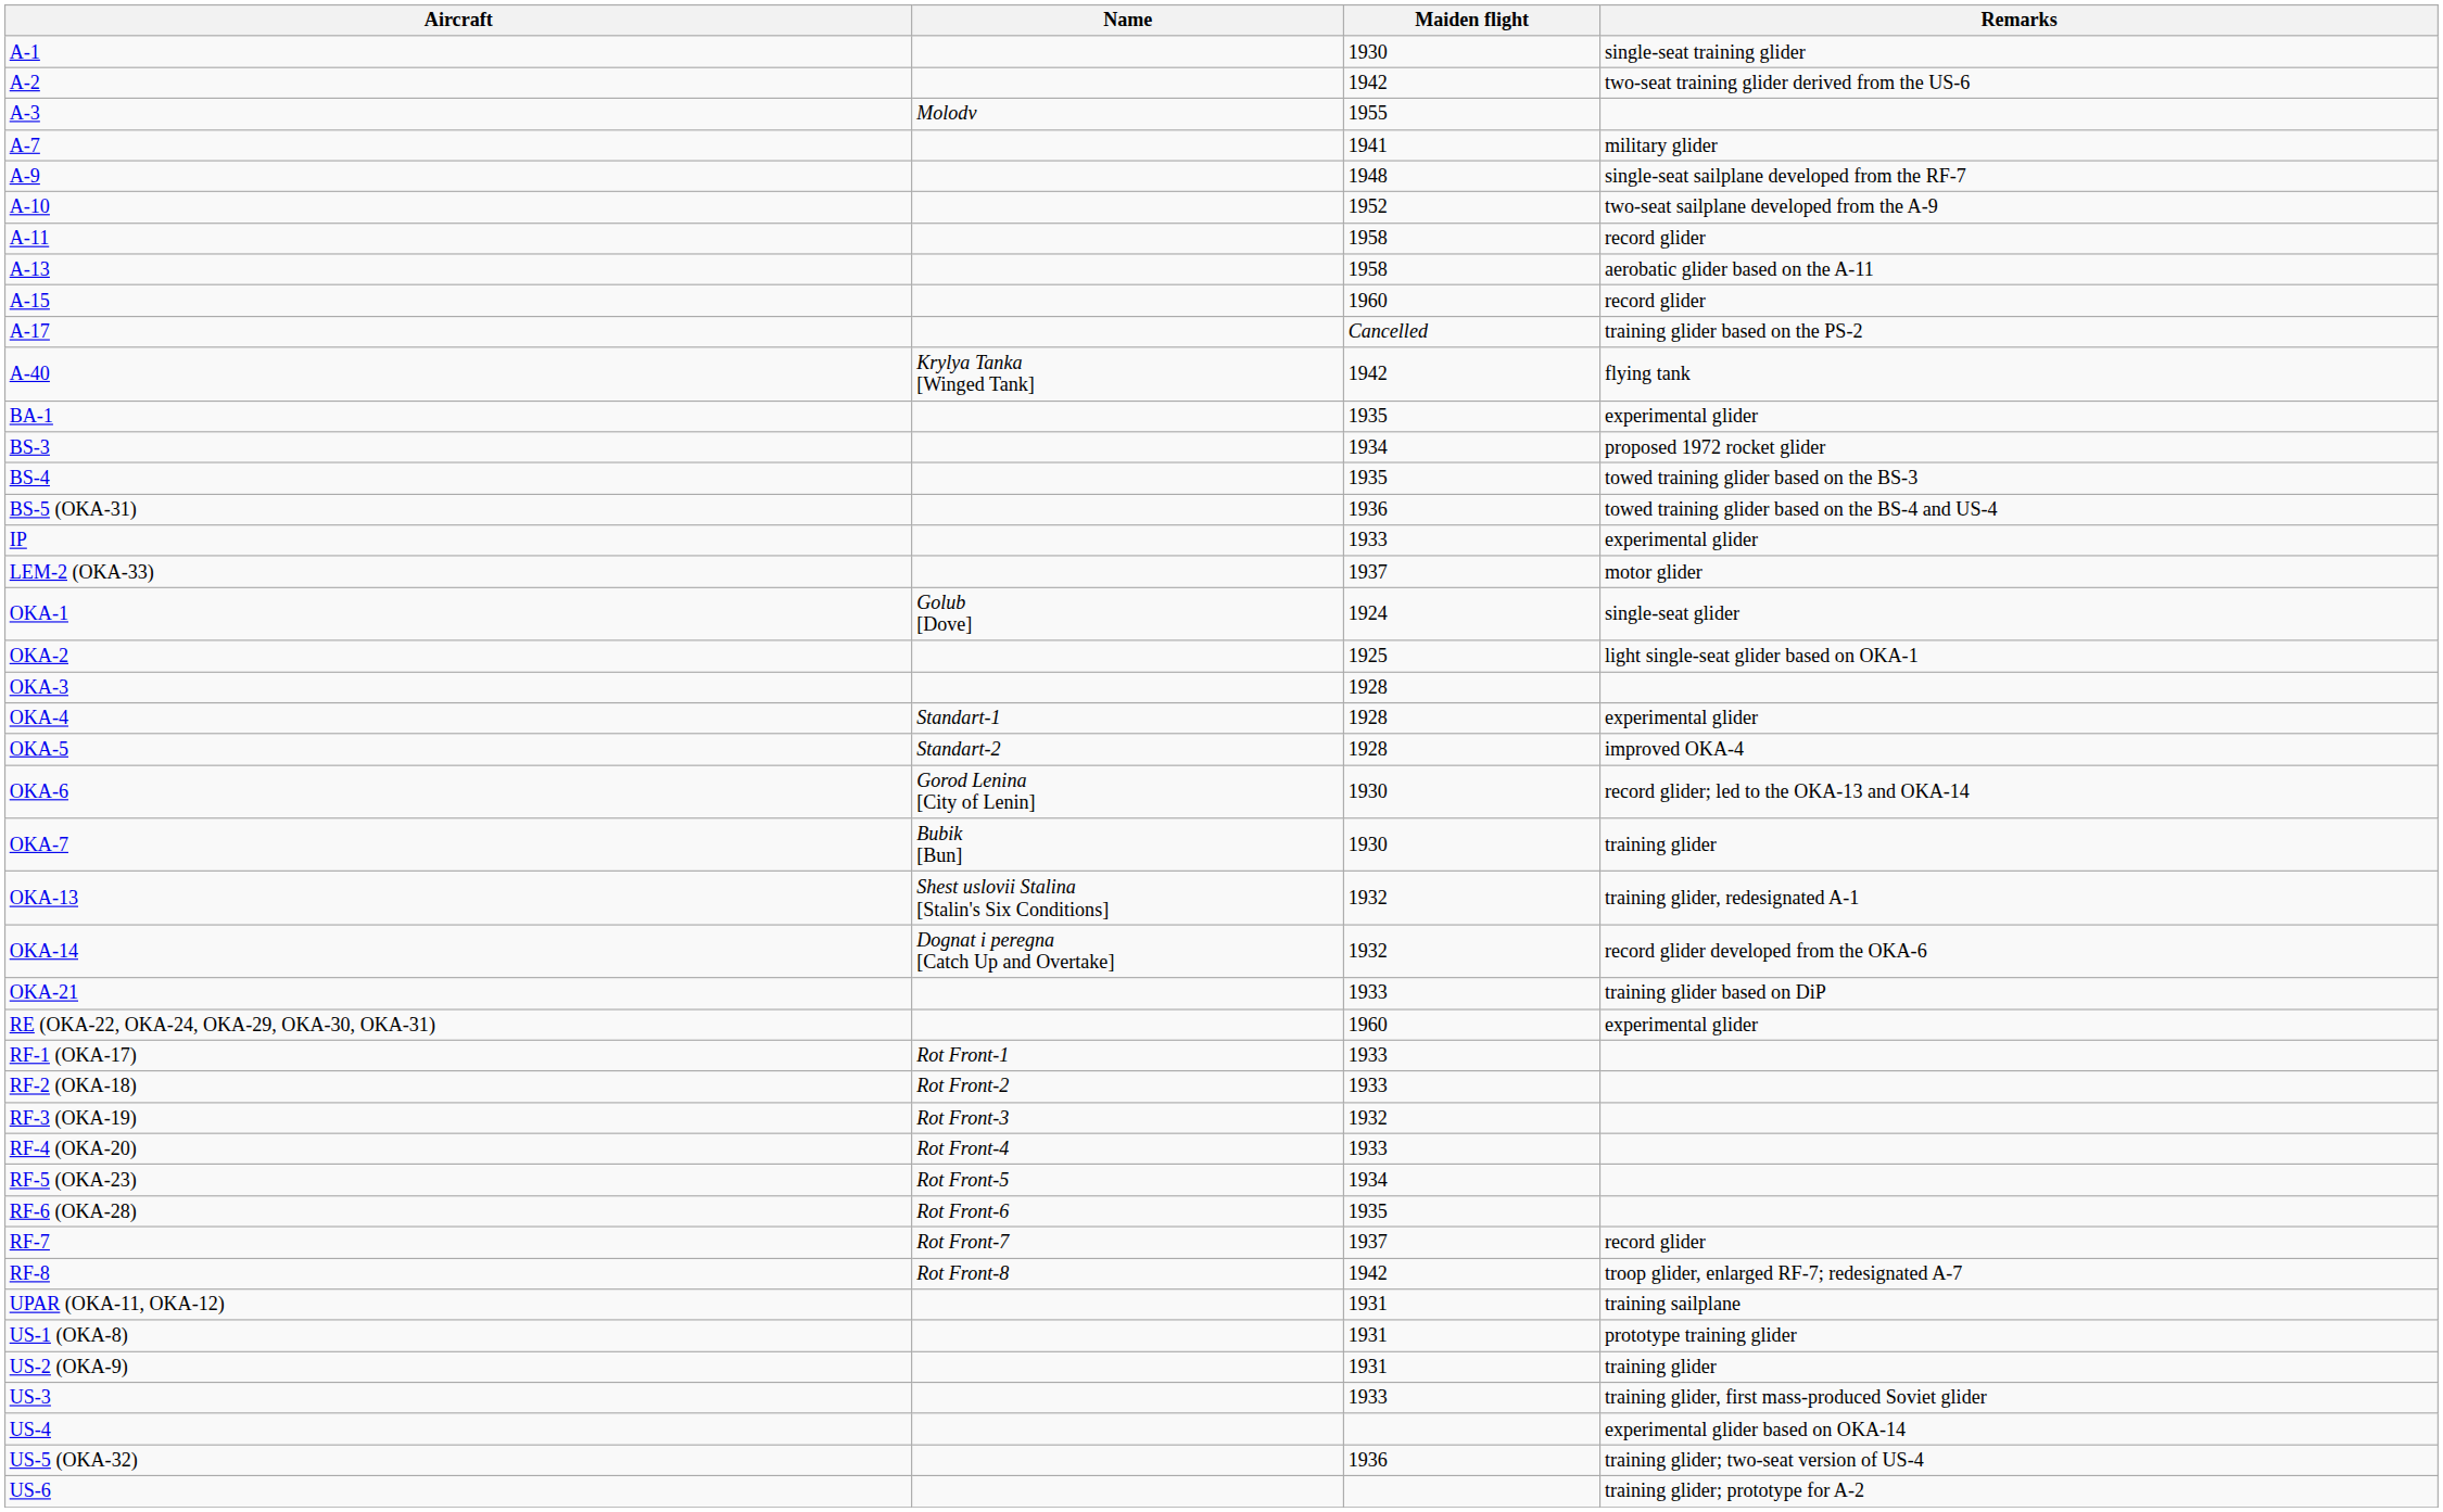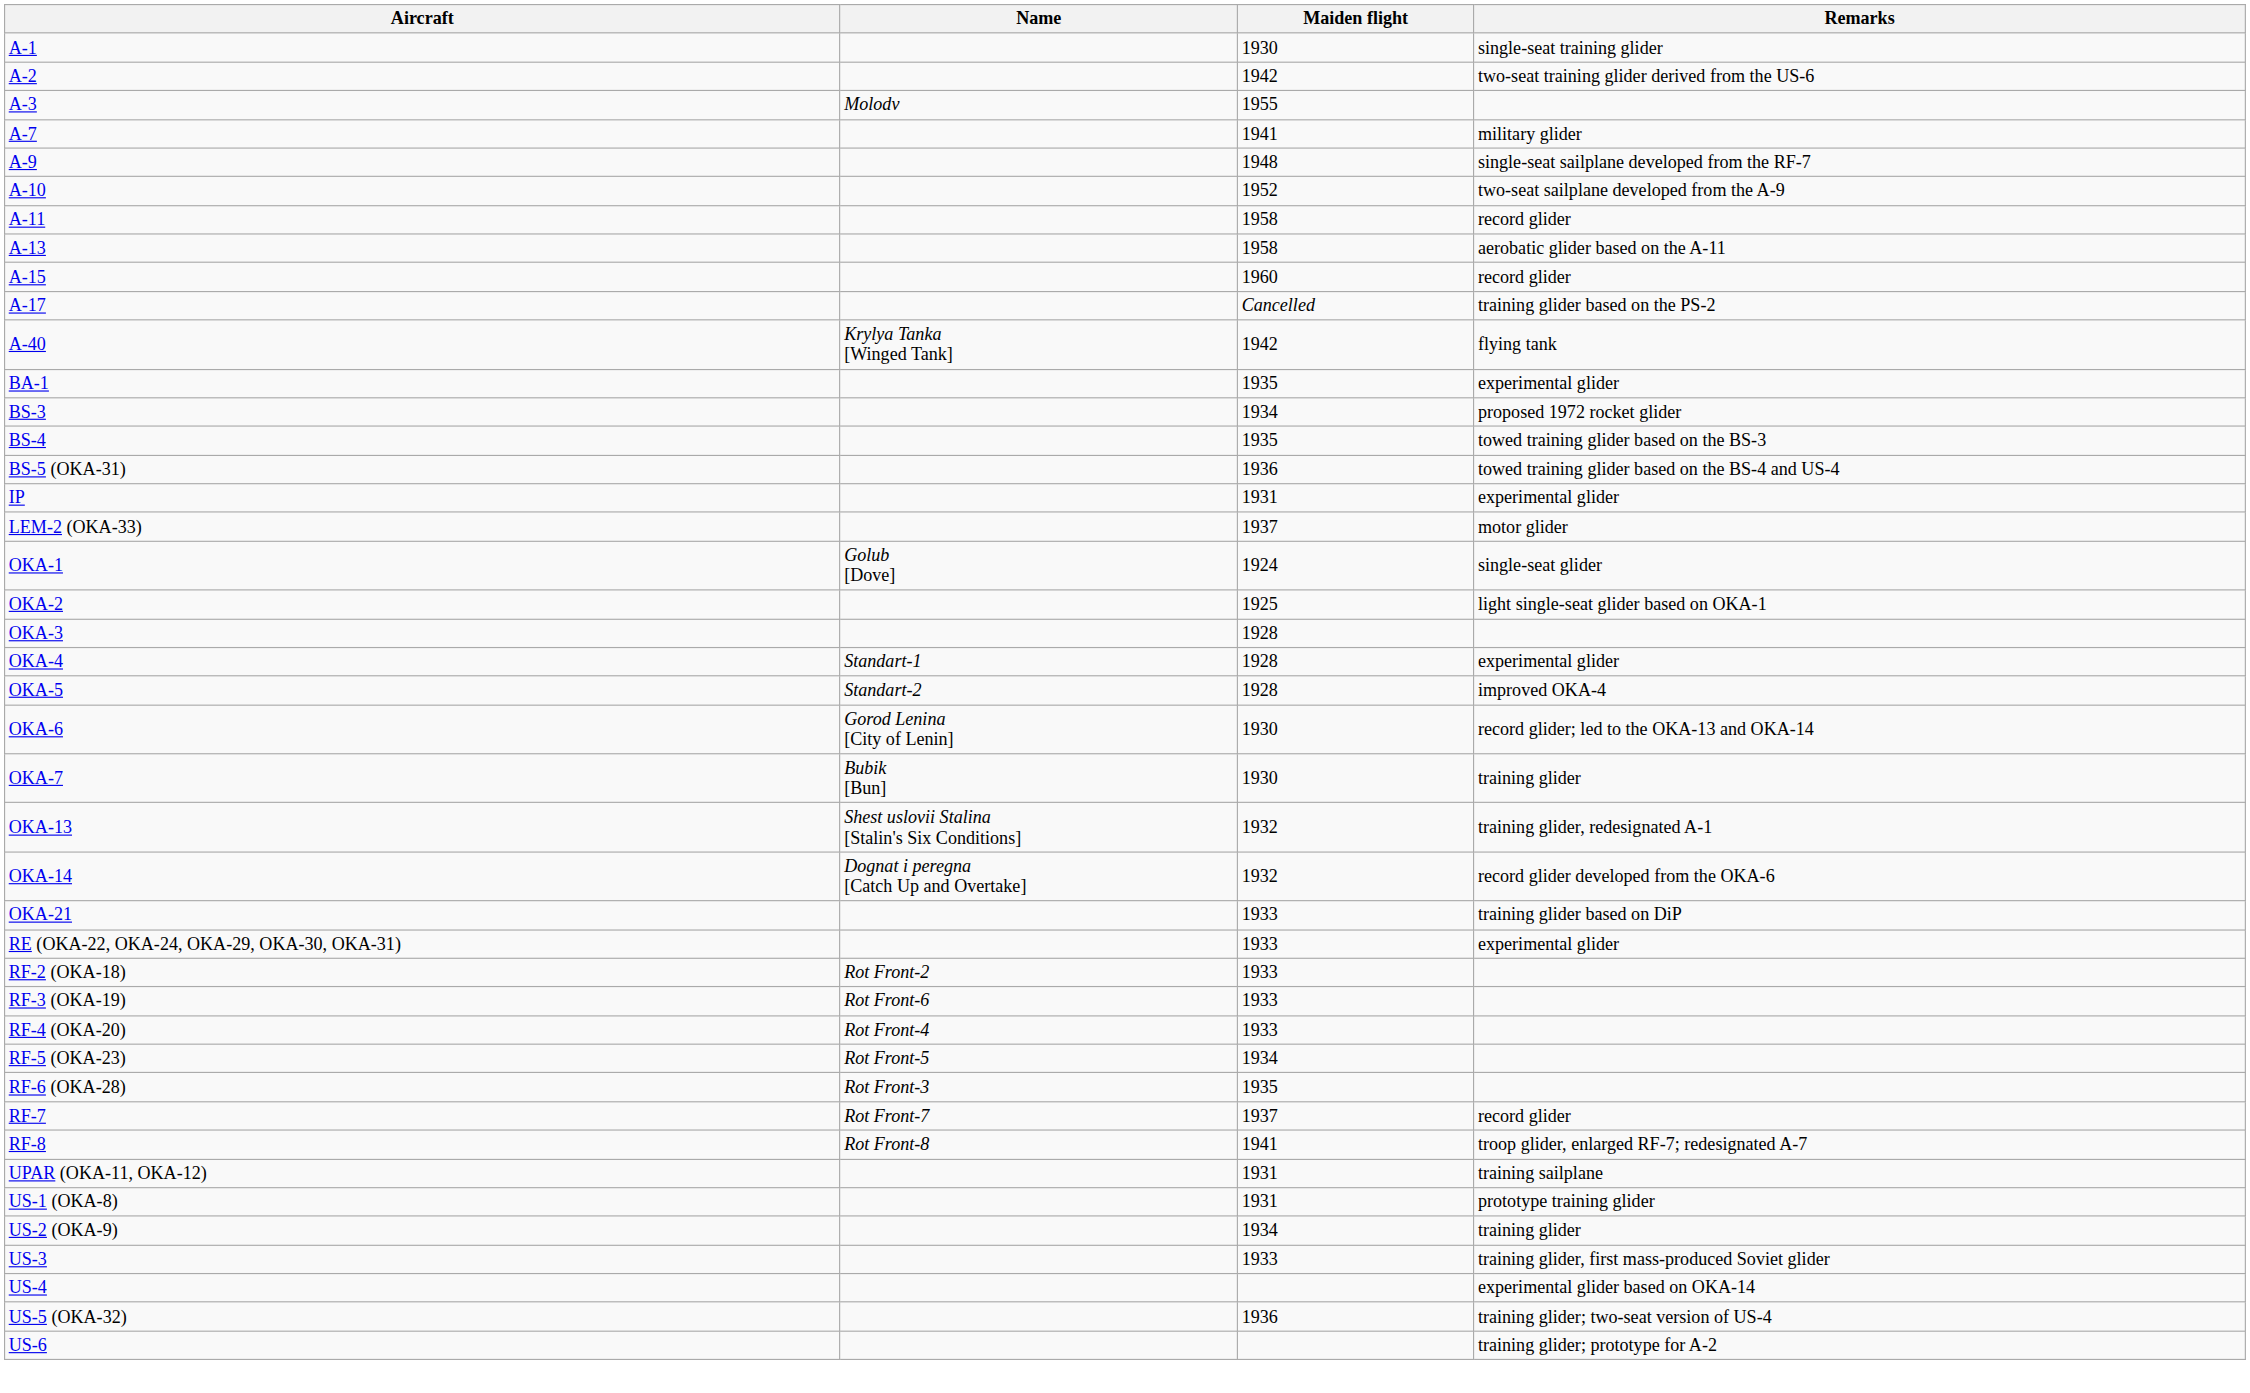 <table class="wikitable sortable" width="100%">
 <tr style="background:#efefef;">
 <th>Aircraft</th>
 <th>Name</th>
 <th>Maiden flight</th>
 <th>Remarks</th>
 </tr>
 <tr>
 <td><a href='#'>A-1</a></td>
 <td></td>
 <td>1930</td>
 <td>single-seat training glider</td>
 </tr>
 <tr>
 <td><a href='#'>A-2</a></td>
 <td></td>
 <td>1942</td>
 <td>two-seat training glider derived from the US-6</td>
 </tr>
 <tr>
 <td><a href='#'>A-3</a></td>
 <td><em>Molodv</em></td>
 <td>1955</td>
 <td></td>
 </tr>
 <tr>
 <td><a href='#'>A-7</a></td>
 <td></td>
 <td>1941</td>
 <td>military glider</td>
 </tr>
 <tr>
 <td><a href='#'>A-9</a></td>
 <td></td>
 <td>1948</td>
 <td>single-seat sailplane developed from the RF-7</td>
 </tr>
 <tr>
 <td><a href='#'>A-10</a></td>
 <td></td>
 <td>1952</td>
 <td>two-seat sailplane developed from the A-9</td>
 </tr>
 <tr>
 <td><a href='#'>A-11</a></td>
 <td></td>
 <td>1958</td>
 <td>record glider</td>
 </tr>
 <tr>
 <td><a href='#'>A-13</a></td>
 <td></td>
 <td>1958</td>
 <td>aerobatic glider based on the A-11</td>
 </tr>
 <tr>
 <td><a href='#'>A-15</a></td>
 <td></td>
 <td>1960</td>
 <td>record glider</td>
 </tr>
 <tr>
 <td><a href='#'>A-17</a></td>
 <td></td>
 <td><em>Cancelled</em></td>
 <td>training glider based on the PS-2</td>
 </tr>
 <tr>
 <td><a href='#'>A-40</a></td>
 <td><em>Krylya Tanka</em><br>[Winged Tank]</td>
 <td>1942</td>
 <td>flying tank</td>
 </tr>
 <tr>
 <td><a href='#'>BA-1</a></td>
 <td></td>
 <td>1935</td>
 <td>experimental glider</td>
 </tr>
 <tr>
 <td><a href='#'>BS-3</a></td>
 <td></td>
 <td>1934</td>
 <td>proposed 1972 rocket glider</td>
 </tr>
 <tr>
 <td><a href='#'>BS-4</a></td>
 <td></td>
 <td>1935</td>
 <td>towed training glider based on the BS-3</td>
 </tr>
 <tr>
 <td><a href='#'>BS-5</a> (OKA-31)</td>
 <td></td>
 <td>1936</td>
 <td>towed training glider based on the BS-4 and US-4</td>
 </tr>
 <tr>
 <td><a href='#'>IP</a></td>
 <td></td>
-<td>1933</td>
+<td>1931</td>
 <td>experimental glider</td>
 </tr>
 <tr>
 <td><a href='#'>LEM-2</a> (OKA-33)</td>
 <td></td>
 <td>1937</td>
 <td>motor glider</td>
 </tr>
 <tr>
 <td><a href='#'>OKA-1</a></td>
 <td><em>Golub</em><br>[Dove]</td>
 <td>1924</td>
 <td>single-seat glider</td>
 </tr>
 <tr>
 <td><a href='#'>OKA-2</a></td>
 <td></td>
 <td>1925</td>
 <td>light single-seat glider based on OKA-1</td>
 </tr>
 <tr>
 <td><a href='#'>OKA-3</a></td>
 <td></td>
 <td>1928</td>
 <td></td>
 </tr>
 <tr>
 <td><a href='#'>OKA-4</a></td>
 <td><em>Standart-1</em></td>
 <td>1928</td>
 <td>experimental glider</td>
 </tr>
 <tr>
 <td><a href='#'>OKA-5</a></td>
 <td><em>Standart-2</em></td>
 <td>1928</td>
 <td>improved OKA-4</td>
 </tr>
 <tr>
 <td><a href='#'>OKA-6</a></td>
 <td><em>Gorod Lenina</em><br>[City of Lenin]</td>
 <td>1930</td>
 <td>record glider; led to the OKA-13 and OKA-14</td>
 </tr>
 <tr>
 <td><a href='#'>OKA-7</a></td>
 <td><em>Bubik</em><br>[Bun]</td>
 <td>1930</td>
 <td>training glider</td>
 </tr>
 <tr>
 <td><a href='#'>OKA-13</a></td>
 <td><em>Shest uslovii Stalina</em><br>[Stalin's Six Conditions]</td>
 <td>1932</td>
 <td>training glider, redesignated A-1</td>
 </tr>
 <tr>
 <td><a href='#'>OKA-14</a></td>
 <td><em>Dognat i peregna</em><br>[Catch Up and Overtake]</td>
 <td>1932</td>
 <td>record glider developed from the OKA-6</td>
 </tr>
 <tr>
 <td><a href='#'>OKA-21</a></td>
 <td></td>
 <td>1933</td>
 <td>training glider based on DiP</td>
 </tr>
 <tr>
 <td><a href='#'>RE</a> (OKA-22, OKA-24, OKA-29, OKA-30, OKA-31)</td>
 <td></td>
-<td>1960</td>
+<td>1933</td>
 <td>experimental glider</td>
-</tr>
-<tr>
-<td><a href='#'>RF-1</a> (OKA-17)</td>
-<td><em>Rot Front-1</em></td>
-<td>1933</td>
-<td></td>
 </tr>
 <tr>
 <td><a href='#'>RF-2</a> (OKA-18)</td>
 <td><em>Rot Front-2</em></td>
 <td>1933</td>
 <td></td>
 </tr>
 <tr>
 <td><a href='#'>RF-3</a> (OKA-19)</td>
-<td><em>Rot Front-3</em></td>
-<td>1932</td>
+<td><em>Rot Front-6</em></td>
+<td>1933</td>
 <td></td>
 </tr>
 <tr>
 <td><a href='#'>RF-4</a> (OKA-20)</td>
 <td><em>Rot Front-4</em></td>
 <td>1933</td>
 <td></td>
 </tr>
 <tr>
 <td><a href='#'>RF-5</a> (OKA-23)</td>
 <td><em>Rot Front-5</em></td>
 <td>1934</td>
 <td></td>
 </tr>
 <tr>
 <td><a href='#'>RF-6</a> (OKA-28)</td>
-<td><em>Rot Front-6</em></td>
+<td><em>Rot Front-3</em></td>
 <td>1935</td>
 <td></td>
 </tr>
 <tr>
 <td><a href='#'>RF-7</a></td>
 <td><em>Rot Front-7</em></td>
 <td>1937</td>
 <td>record glider</td>
 </tr>
 <tr>
 <td><a href='#'>RF-8</a></td>
 <td><em>Rot Front-8</em></td>
-<td>1942</td>
+<td>1941</td>
 <td>troop glider, enlarged RF-7; redesignated A-7</td>
 </tr>
 <tr>
 <td><a href='#'>UPAR</a> (OKA-11, OKA-12)</td>
 <td></td>
 <td>1931</td>
 <td>training sailplane</td>
 </tr>
 <tr>
 <td><a href='#'>US-1</a> (OKA-8)</td>
 <td></td>
 <td>1931</td>
 <td>prototype training glider</td>
 </tr>
 <tr>
 <td><a href='#'>US-2</a> (OKA-9)</td>
 <td></td>
-<td>1931</td>
+<td>1934</td>
 <td>training glider</td>
 </tr>
 <tr>
 <td><a href='#'>US-3</a></td>
 <td></td>
 <td>1933</td>
 <td>training glider, first mass-produced Soviet glider</td>
 </tr>
 <tr>
 <td><a href='#'>US-4</a></td>
 <td></td>
 <td></td>
 <td>experimental glider based on OKA-14</td>
 </tr>
 <tr>
 <td><a href='#'>US-5</a> (OKA-32)</td>
 <td></td>
 <td>1936</td>
 <td>training glider; two-seat version of US-4</td>
 </tr>
 <tr>
 <td><a href='#'>US-6</a></td>
 <td></td>
 <td></td>
 <td>training glider; prototype for A-2</td>
 </tr>
 </table>
